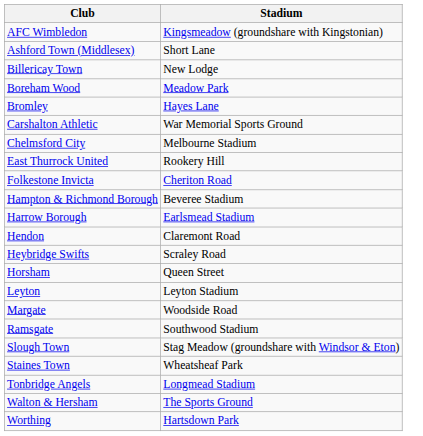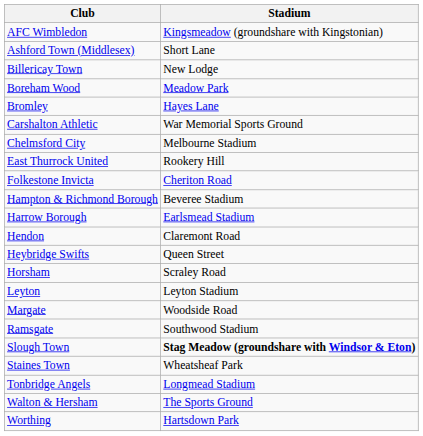 <table class="wikitable sortable">
 <tr>
 <th>Club</th>
 <th>Stadium</th>
 </tr>
 <tr>
 <td><a href='#'>AFC Wimbledon</a></td>
 <td><a href='#'>Kingsmeadow</a> (groundshare with Kingstonian)</td>
 </tr>
 <tr>
 <td><a href='#'>Ashford Town (Middlesex)</a></td>
 <td>Short Lane</td>
 </tr>
 <tr>
 <td><a href='#'>Billericay Town</a></td>
 <td>New Lodge</td>
 </tr>
 <tr>
 <td><a href='#'>Boreham Wood</a></td>
 <td><a href='#'>Meadow Park</a></td>
 </tr>
 <tr>
 <td><a href='#'>Bromley</a></td>
 <td><a href='#'>Hayes Lane</a></td>
 </tr>
 <tr>
 <td><a href='#'>Carshalton Athletic</a></td>
 <td>War Memorial Sports Ground</td>
 </tr>
 <tr>
 <td><a href='#'>Chelmsford City</a></td>
 <td>Melbourne Stadium</td>
 </tr>
 <tr>
 <td><a href='#'>East Thurrock United</a></td>
 <td>Rookery Hill</td>
 </tr>
 <tr>
 <td><a href='#'>Folkestone Invicta</a></td>
 <td><a href='#'>Cheriton Road</a></td>
 </tr>
 <tr>
 <td><a href='#'>Hampton & Richmond Borough</a></td>
 <td>Beveree Stadium</td>
 </tr>
 <tr>
 <td><a href='#'>Harrow Borough</a></td>
 <td><a href='#'>Earlsmead Stadium</a></td>
 </tr>
 <tr>
 <td><a href='#'>Hendon</a></td>
 <td>Claremont Road</td>
 </tr>
 <tr>
 <td><a href='#'>Heybridge Swifts</a></td>
-<td>Scraley Road</td>
+<td>Queen Street</td>
 </tr>
 <tr>
 <td><a href='#'>Horsham</a></td>
-<td>Queen Street</td>
+<td>Scraley Road</td>
 </tr>
 <tr>
 <td><a href='#'>Leyton</a></td>
 <td>Leyton Stadium</td>
 </tr>
 <tr>
 <td><a href='#'>Margate</a></td>
 <td>Woodside Road</td>
 </tr>
 <tr>
 <td><a href='#'>Ramsgate</a></td>
 <td>Southwood Stadium</td>
 </tr>
 <tr>
 <td><a href='#'>Slough Town</a></td>
-<td>Stag Meadow (groundshare with <a href='#'>Windsor & Eton</a>)</td>
+<td><strong>Stag Meadow (groundshare with <a href='#'>Windsor & Eton</a>)</strong></td>
 </tr>
 <tr>
 <td><a href='#'>Staines Town</a></td>
 <td>Wheatsheaf Park</td>
 </tr>
 <tr>
 <td><a href='#'>Tonbridge Angels</a></td>
 <td><a href='#'>Longmead Stadium</a></td>
 </tr>
 <tr>
 <td><a href='#'>Walton & Hersham</a></td>
 <td><a href='#'>The Sports Ground</a></td>
 </tr>
 <tr>
 <td><a href='#'>Worthing</a></td>
 <td><a href='#'>Hartsdown Park</a></td>
 </tr>
 </table>
